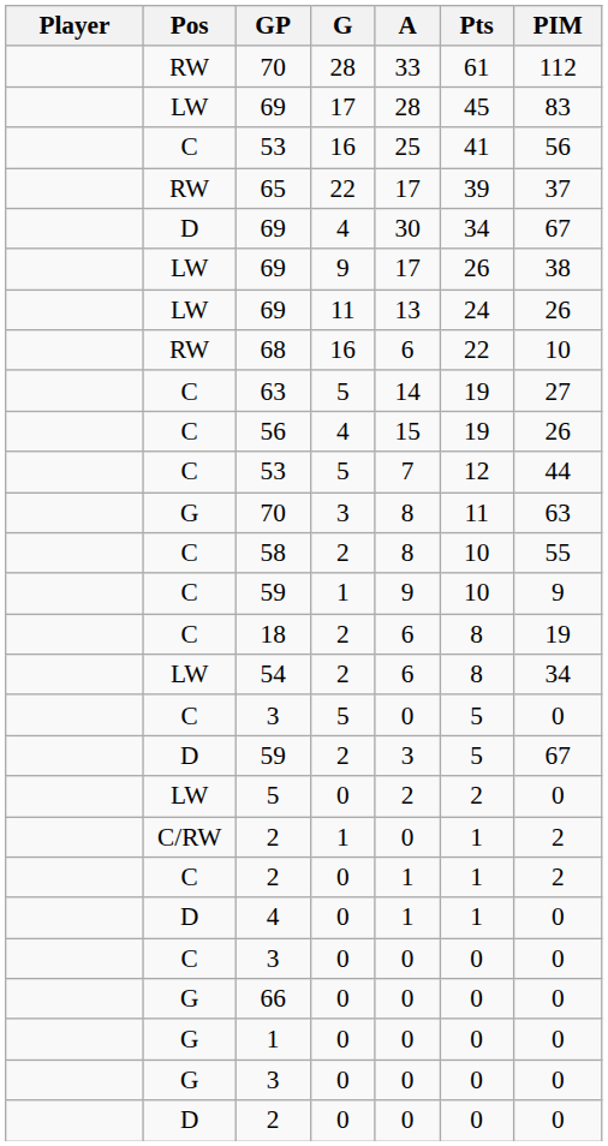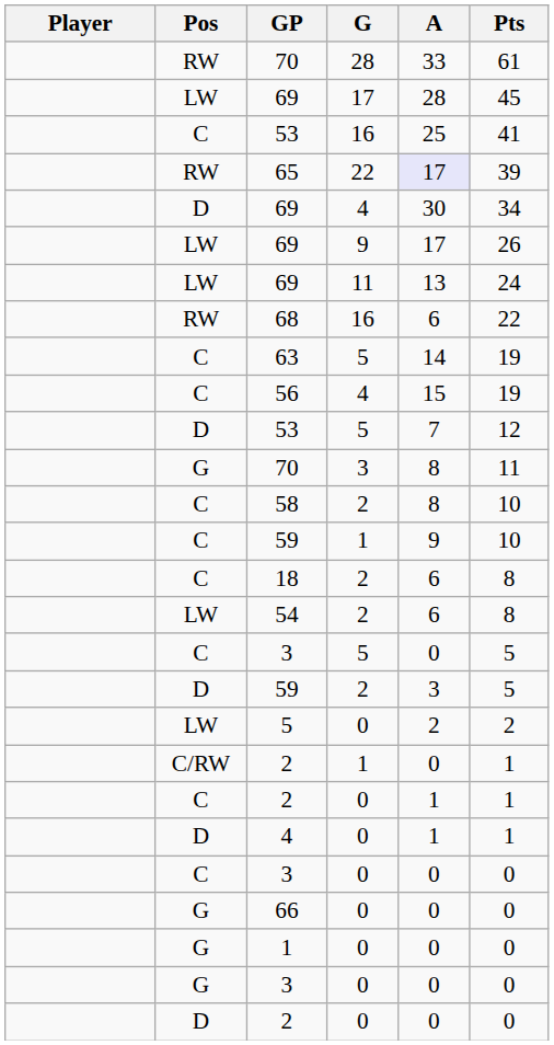 <table class="wikitable sortable" width="60%">
 <tr ALIGN="center">
 <th bgcolor="#DDDDFF" width="10%">Player</th>
 <th bgcolor="#DDDDFF" width="3%" title="Position">Pos</th>
 <th bgcolor="#DDDDFF" width="5%" title="Games played">GP</th>
 <th bgcolor="#DDDDFF" width="5%" title="Goals">G</th>
 <th bgcolor="#DDDDFF" width="5%" title="Assists">A</th>
 <th bgcolor="#DDDDFF" width="5%" title="Points">Pts</th>
-<th bgcolor="#DDDDFF" width="5%" title="Penalties in Minutes">PIM</th>
 </tr>
 <tr align="center">
 <td align="right"></td>
 <td>RW</td>
 <td>70</td>
 <td>28</td>
 <td>33</td>
 <td>61</td>
-<td>112</td>
 </tr>
 <tr align="center">
 <td align="right"></td>
 <td>LW</td>
 <td>69</td>
 <td>17</td>
 <td>28</td>
 <td>45</td>
-<td>83</td>
 </tr>
 <tr align="center">
 <td align="right"></td>
 <td>C</td>
 <td>53</td>
 <td>16</td>
 <td>25</td>
 <td>41</td>
-<td>56</td>
 </tr>
 <tr align="center">
 <td align="right"></td>
 <td>RW</td>
 <td>65</td>
 <td>22</td>
-<td>17</td>
+<td style="background: lavender;">17</td>
 <td>39</td>
-<td>37</td>
 </tr>
 <tr align="center">
 <td align="right"></td>
 <td>D</td>
 <td>69</td>
 <td>4</td>
 <td>30</td>
 <td>34</td>
-<td>67</td>
 </tr>
 <tr align="center">
 <td align="right"></td>
 <td>LW</td>
 <td>69</td>
 <td>9</td>
 <td>17</td>
 <td>26</td>
-<td>38</td>
 </tr>
 <tr align="center">
 <td align="right"></td>
 <td>LW</td>
 <td>69</td>
 <td>11</td>
 <td>13</td>
 <td>24</td>
-<td>26</td>
 </tr>
 <tr align="center">
 <td align="right"></td>
 <td>RW</td>
 <td>68</td>
 <td>16</td>
 <td>6</td>
 <td>22</td>
-<td>10</td>
 </tr>
 <tr align="center">
 <td align="right"></td>
 <td>C</td>
 <td>63</td>
 <td>5</td>
 <td>14</td>
 <td>19</td>
-<td>27</td>
 </tr>
 <tr align="center">
 <td align="right"></td>
 <td>C</td>
 <td>56</td>
 <td>4</td>
 <td>15</td>
 <td>19</td>
-<td>26</td>
 </tr>
 <tr align="center">
 <td align="right"></td>
-<td>C</td>
+<td>D</td>
 <td>53</td>
 <td>5</td>
 <td>7</td>
 <td>12</td>
-<td>44</td>
 </tr>
 <tr align="center">
 <td align="right"></td>
 <td>G</td>
 <td>70</td>
 <td>3</td>
 <td>8</td>
 <td>11</td>
-<td>63</td>
 </tr>
 <tr align="center">
 <td align="right"></td>
 <td>C</td>
 <td>58</td>
 <td>2</td>
 <td>8</td>
 <td>10</td>
-<td>55</td>
 </tr>
 <tr align="center">
 <td align="right"></td>
 <td>C</td>
 <td>59</td>
 <td>1</td>
 <td>9</td>
 <td>10</td>
-<td>9</td>
 </tr>
 <tr align="center">
 <td align="right"></td>
 <td>C</td>
 <td>18</td>
 <td>2</td>
 <td>6</td>
 <td>8</td>
-<td>19</td>
 </tr>
 <tr align="center">
 <td align="right"></td>
 <td>LW</td>
 <td>54</td>
 <td>2</td>
 <td>6</td>
 <td>8</td>
-<td>34</td>
 </tr>
 <tr align="center">
 <td align="right"></td>
 <td>C</td>
 <td>3</td>
 <td>5</td>
 <td>0</td>
 <td>5</td>
-<td>0</td>
 </tr>
 <tr align="center">
 <td align="right"></td>
 <td>D</td>
 <td>59</td>
 <td>2</td>
 <td>3</td>
 <td>5</td>
-<td>67</td>
 </tr>
 <tr align="center">
 <td align="right"></td>
 <td>LW</td>
 <td>5</td>
 <td>0</td>
 <td>2</td>
 <td>2</td>
-<td>0</td>
 </tr>
 <tr align="center">
 <td align="right"></td>
 <td>C/RW</td>
 <td>2</td>
 <td>1</td>
 <td>0</td>
 <td>1</td>
-<td>2</td>
 </tr>
 <tr align="center">
 <td align="right"></td>
 <td>C</td>
 <td>2</td>
 <td>0</td>
 <td>1</td>
 <td>1</td>
-<td>2</td>
 </tr>
 <tr align="center">
 <td align="right"></td>
 <td>D</td>
 <td>4</td>
 <td>0</td>
 <td>1</td>
 <td>1</td>
-<td>0</td>
 </tr>
 <tr align="center">
 <td align="right"></td>
 <td>C</td>
 <td>3</td>
-<td>0</td>
 <td>0</td>
 <td>0</td>
 <td>0</td>
 </tr>
 <tr align="center">
 <td align="right"></td>
 <td>G</td>
 <td>66</td>
 <td>0</td>
 <td>0</td>
 <td>0</td>
-<td>0</td>
 </tr>
 <tr align="center">
 <td align="right"></td>
 <td>G</td>
 <td>1</td>
-<td>0</td>
 <td>0</td>
 <td>0</td>
 <td>0</td>
 </tr>
 <tr align="center">
 <td align="right"></td>
 <td>G</td>
 <td>3</td>
 <td>0</td>
 <td>0</td>
 <td>0</td>
-<td>0</td>
 </tr>
 <tr align="center">
 <td align="right"></td>
 <td>D</td>
 <td>2</td>
 <td>0</td>
 <td>0</td>
 <td>0</td>
-<td>0</td>
 </tr>
 </table>
